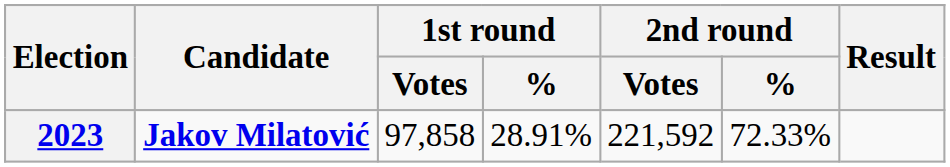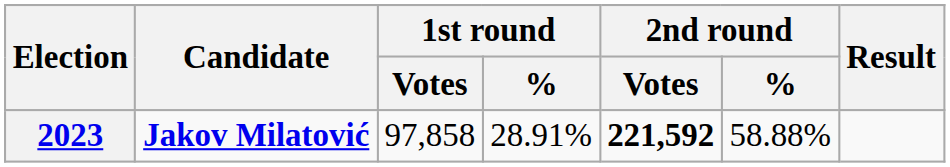 <table class=wikitable style=text-align:center>
 <tr>
 <th rowspan=2>Election</th>
 <th rowspan=2>Candidate</th>
 <th colspan=2>1st round</th>
 <th colspan=2>2nd round</th>
 <th rowspan=2>Result</th>
 </tr>
 <tr>
 <th>Votes</th>
 <th>%</th>
 <th>Votes</th>
 <th>%</th>
 </tr>
 <tr>
 <th><a href='#'>2023</a></th>
 <td><strong><a href='#'>Jakov Milatović</a></strong></td>
 <td>97,858</td>
 <td>28.91%</td>
-<td>221,592</td>
-<td>72.33%</td>
+<td><strong>221,592</strong></td>
+<td>58.88%</td>
 <td></td>
 </tr>
 </table>
